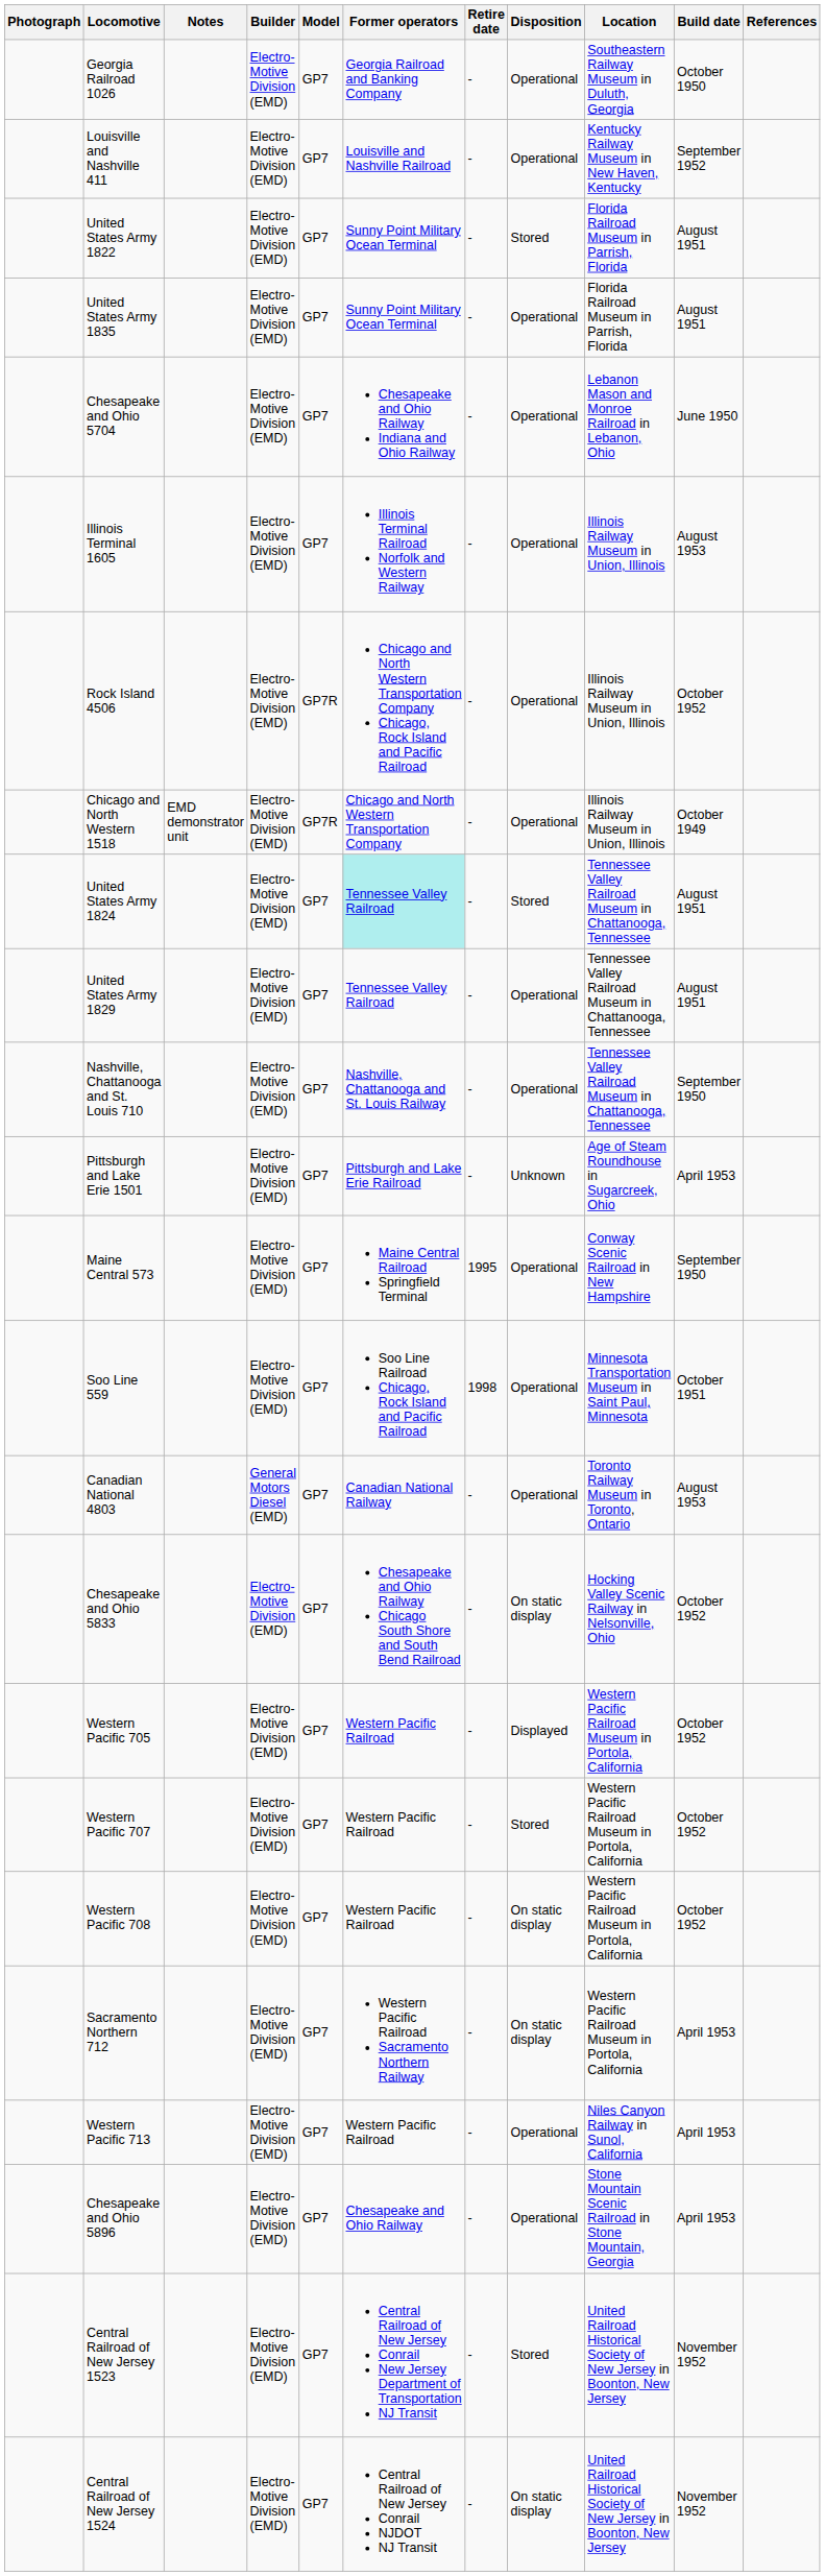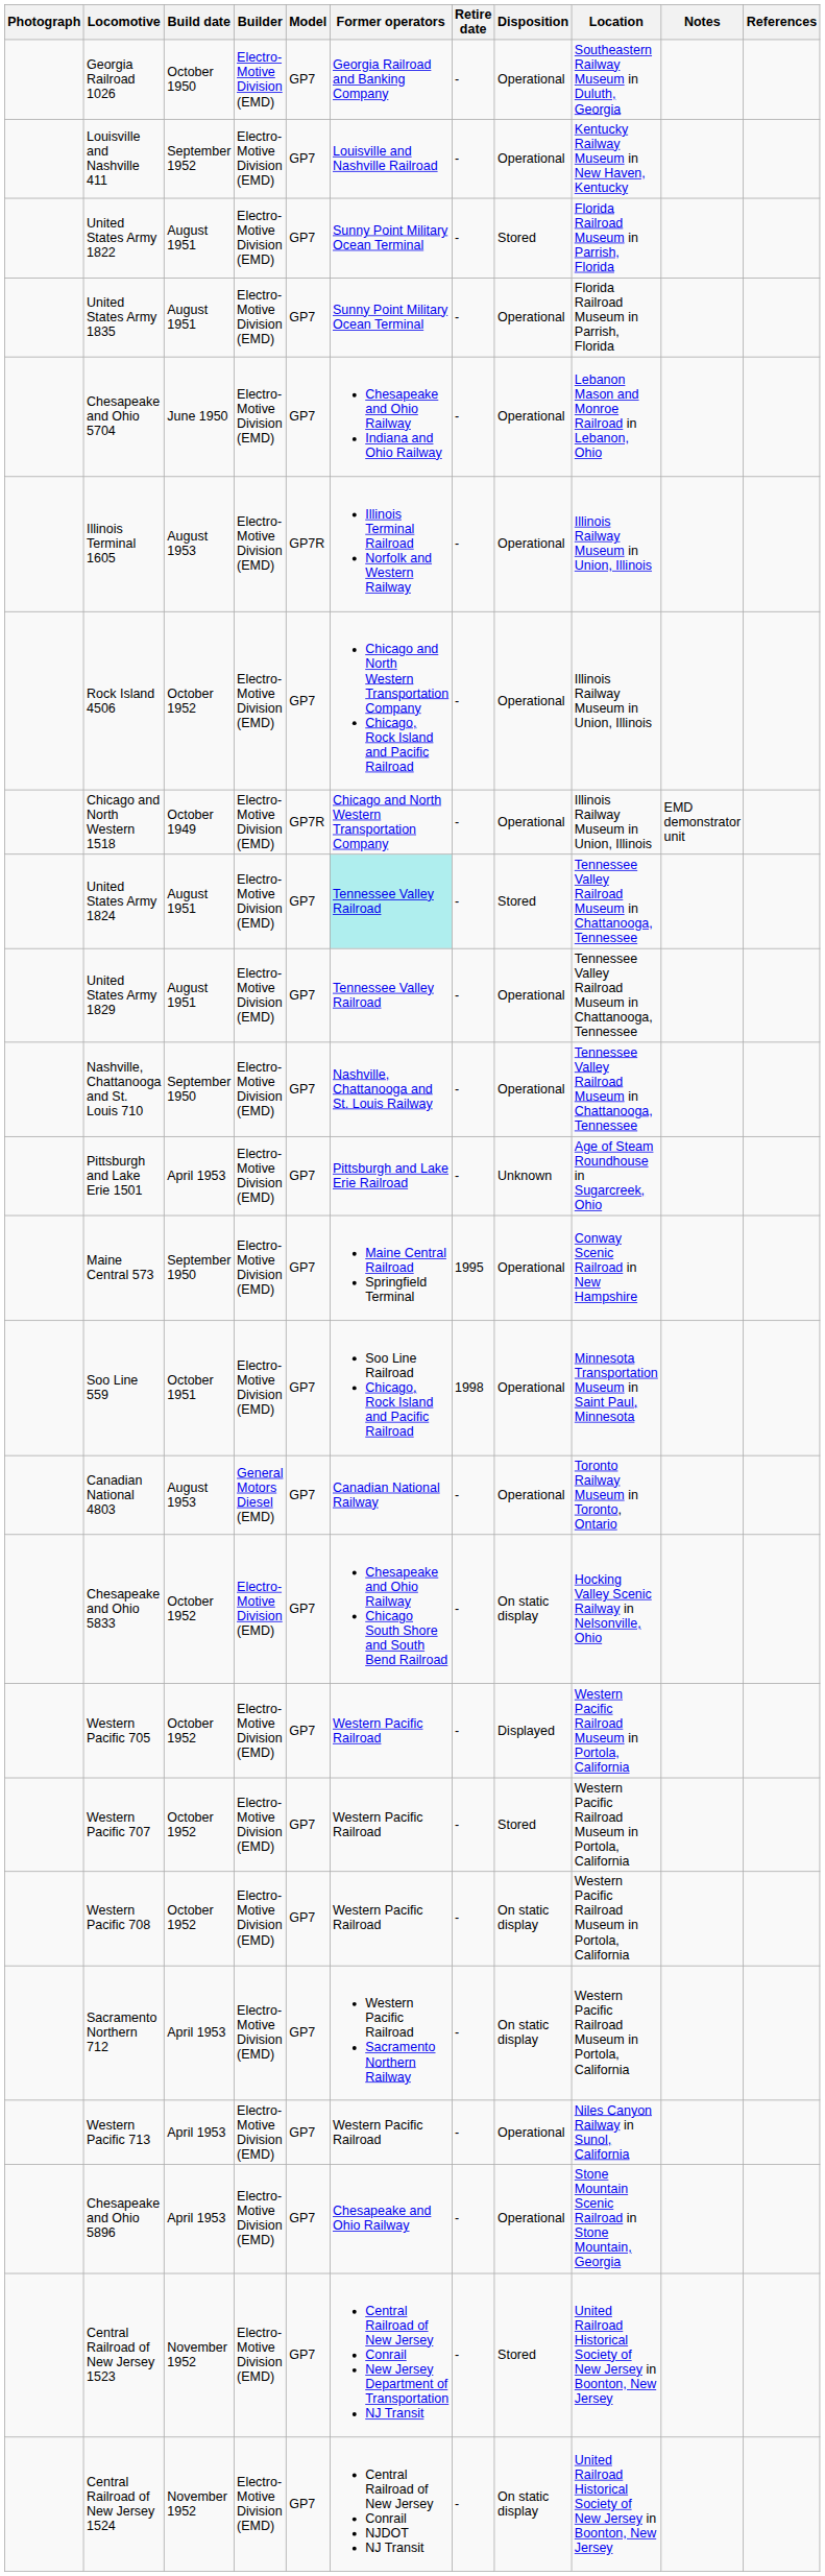 <table class="wikitable">
 <tr>
 <th>Photograph</th>
 <th>Locomotive</th>
-<th>Notes</th>
+<th>Build date</th>
 <th>Builder</th>
 <th>Model</th>
 <th>Former operators</th>
 <th>Retire date</th>
 <th>Disposition</th>
 <th>Location</th>
-<th>Build date</th>
+<th>Notes</th>
 <th>References</th>
 </tr>
 <tr>
 <td></td>
 <td>Georgia Railroad 1026</td>
-<td></td>
+<td>October 1950</td>
 <td><a href='#'>Electro-Motive Division</a> (EMD)</td>
 <td>GP7</td>
 <td><a href='#'>Georgia Railroad and Banking Company</a></td>
 <td>-</td>
 <td>Operational</td>
 <td><a href='#'>Southeastern Railway Museum</a> in <a href='#'>Duluth, Georgia</a></td>
-<td>October 1950</td>
+<td></td>
 <td></td>
 </tr>
 <tr>
 <td></td>
 <td>Louisville and Nashville 411</td>
-<td></td>
+<td>September 1952</td>
 <td>Electro-Motive Division (EMD)</td>
 <td>GP7</td>
 <td><a href='#'>Louisville and Nashville Railroad</a></td>
 <td>-</td>
 <td>Operational</td>
 <td><a href='#'>Kentucky Railway Museum</a> in <a href='#'>New Haven, Kentucky</a></td>
-<td>September 1952</td>
+<td></td>
 <td></td>
 </tr>
 <tr>
 <td></td>
 <td>United States Army 1822</td>
-<td></td>
+<td>August 1951</td>
 <td>Electro-Motive Division (EMD)</td>
 <td>GP7</td>
 <td><a href='#'>Sunny Point Military Ocean Terminal</a></td>
 <td>-</td>
 <td>Stored</td>
 <td><a href='#'>Florida Railroad Museum</a> in <a href='#'>Parrish, Florida</a></td>
-<td>August 1951</td>
+<td></td>
 <td></td>
 </tr>
 <tr>
 <td></td>
 <td>United States Army 1835</td>
-<td></td>
+<td>August 1951</td>
 <td>Electro-Motive Division (EMD)</td>
 <td>GP7</td>
 <td><a href='#'>Sunny Point Military Ocean Terminal</a></td>
 <td>-</td>
 <td>Operational</td>
 <td>Florida Railroad Museum in Parrish, Florida</td>
-<td>August 1951</td>
+<td></td>
 <td></td>
 </tr>
 <tr>
 <td></td>
 <td>Chesapeake and Ohio 5704</td>
-<td></td>
+<td>June 1950</td>
 <td>Electro-Motive Division (EMD)</td>
 <td>GP7</td>
 <td><br><ul><li><a href='#'>Chesapeake and Ohio Railway</a></li><li><a href='#'>Indiana and Ohio Railway</a></li></ul></td>
 <td>-</td>
 <td>Operational</td>
 <td><a href='#'>Lebanon Mason and Monroe Railroad</a> in <a href='#'>Lebanon, Ohio</a></td>
-<td>June 1950</td>
+<td></td>
 <td></td>
 </tr>
 <tr>
 <td></td>
 <td>Illinois Terminal 1605</td>
-<td></td>
+<td>August 1953</td>
 <td>Electro-Motive Division (EMD)</td>
-<td>GP7</td>
+<td>GP7R</td>
 <td><br><ul><li><a href='#'>Illinois Terminal Railroad</a></li><li><a href='#'>Norfolk and Western Railway</a></li></ul></td>
 <td>-</td>
 <td>Operational</td>
 <td><a href='#'>Illinois Railway Museum</a> in <a href='#'>Union, Illinois</a></td>
-<td>August 1953</td>
+<td></td>
 <td></td>
 </tr>
 <tr>
 <td></td>
 <td>Rock Island 4506</td>
-<td></td>
+<td>October 1952</td>
 <td>Electro-Motive Division (EMD)</td>
-<td>GP7R</td>
+<td>GP7</td>
 <td><br><ul><li><a href='#'>Chicago and North Western Transportation Company</a></li><li><a href='#'>Chicago, Rock Island and Pacific Railroad</a></li></ul></td>
 <td>-</td>
 <td>Operational</td>
 <td>Illinois Railway Museum in Union, Illinois</td>
-<td>October 1952</td>
+<td></td>
 <td></td>
 </tr>
 <tr>
 <td></td>
 <td>Chicago and North Western 1518</td>
-<td>EMD demonstrator unit</td>
+<td>October 1949</td>
 <td>Electro-Motive Division (EMD)</td>
 <td>GP7R</td>
 <td><a href='#'>Chicago and North Western Transportation Company</a></td>
 <td>-</td>
 <td>Operational</td>
 <td>Illinois Railway Museum in Union, Illinois</td>
-<td>October 1949</td>
+<td>EMD demonstrator unit</td>
 <td></td>
 </tr>
 <tr>
 <td></td>
 <td>United States Army 1824</td>
-<td></td>
+<td>August 1951</td>
 <td>Electro-Motive Division (EMD)</td>
 <td>GP7</td>
 <td style="background: paleturquoise;"><a href='#'>Tennessee Valley Railroad</a></td>
 <td>-</td>
 <td>Stored</td>
 <td><a href='#'>Tennessee Valley Railroad Museum</a> in <a href='#'>Chattanooga, Tennessee</a></td>
-<td>August 1951</td>
+<td></td>
 <td></td>
 </tr>
 <tr>
 <td></td>
 <td>United States Army 1829</td>
-<td></td>
+<td>August 1951</td>
 <td>Electro-Motive Division (EMD)</td>
 <td>GP7</td>
 <td><a href='#'>Tennessee Valley Railroad</a></td>
 <td>-</td>
 <td>Operational</td>
 <td>Tennessee Valley Railroad Museum in Chattanooga, Tennessee</td>
-<td>August 1951</td>
+<td></td>
 <td></td>
 </tr>
 <tr>
 <td></td>
 <td>Nashville, Chattanooga and St. Louis 710</td>
-<td></td>
+<td>September 1950</td>
 <td>Electro-Motive Division (EMD)</td>
 <td>GP7</td>
 <td><a href='#'>Nashville, Chattanooga and St. Louis Railway</a></td>
 <td>-</td>
 <td>Operational</td>
 <td><a href='#'>Tennessee Valley Railroad Museum</a> in <a href='#'>Chattanooga, Tennessee</a></td>
-<td>September 1950</td>
+<td></td>
 <td></td>
 </tr>
 <tr>
 <td></td>
 <td>Pittsburgh and Lake Erie 1501</td>
-<td></td>
+<td>April 1953</td>
 <td>Electro-Motive Division (EMD)</td>
 <td>GP7</td>
 <td><a href='#'>Pittsburgh and Lake Erie Railroad</a></td>
 <td>-</td>
 <td>Unknown</td>
 <td><a href='#'>Age of Steam Roundhouse</a> in <a href='#'>Sugarcreek, Ohio</a></td>
-<td>April 1953</td>
+<td></td>
 <td></td>
 </tr>
 <tr>
 <td></td>
 <td>Maine Central 573</td>
-<td></td>
+<td>September 1950</td>
 <td>Electro-Motive Division (EMD)</td>
 <td>GP7</td>
 <td><br><ul><li><a href='#'>Maine Central Railroad</a></li><li>Springfield Terminal</li></ul></td>
 <td>1995</td>
 <td>Operational</td>
 <td><a href='#'>Conway Scenic Railroad</a> in <a href='#'>New Hampshire</a></td>
-<td>September 1950</td>
+<td></td>
 <td></td>
 </tr>
 <tr>
 <td></td>
 <td>Soo Line 559</td>
-<td></td>
+<td>October 1951</td>
 <td>Electro-Motive Division (EMD)</td>
 <td>GP7</td>
 <td><br><ul><li>Soo Line Railroad</li><li><a href='#'>Chicago, Rock Island and Pacific Railroad</a></li></ul></td>
 <td>1998</td>
 <td>Operational</td>
 <td><a href='#'>Minnesota Transportation Museum</a> in <a href='#'>Saint Paul, Minnesota</a></td>
-<td>October 1951</td>
+<td></td>
 <td></td>
 </tr>
 <tr>
 <td></td>
 <td>Canadian National 4803</td>
-<td></td>
+<td>August 1953</td>
 <td><a href='#'>General Motors Diesel</a> (EMD)</td>
 <td>GP7</td>
 <td><a href='#'>Canadian National Railway</a></td>
 <td>-</td>
 <td>Operational</td>
 <td><a href='#'>Toronto Railway Museum</a> in <a href='#'>Toronto</a>, <a href='#'>Ontario</a></td>
-<td>August 1953</td>
+<td></td>
 <td></td>
 </tr>
 <tr>
 <td></td>
 <td>Chesapeake and Ohio 5833</td>
-<td></td>
+<td>October 1952</td>
 <td><a href='#'>Electro-Motive Division</a> (EMD)</td>
 <td>GP7</td>
 <td><br><ul><li><a href='#'>Chesapeake and Ohio Railway</a></li><li><a href='#'>Chicago South Shore and South Bend Railroad</a></li></ul></td>
 <td>-</td>
 <td>On static display</td>
 <td><a href='#'>Hocking Valley Scenic Railway</a> in <a href='#'>Nelsonville, Ohio</a></td>
-<td>October 1952</td>
+<td></td>
 <td></td>
 </tr>
 <tr>
 <td></td>
 <td>Western Pacific 705</td>
-<td></td>
+<td>October 1952</td>
 <td>Electro-Motive Division (EMD)</td>
 <td>GP7</td>
 <td><a href='#'>Western Pacific Railroad</a></td>
 <td>-</td>
 <td>Displayed</td>
 <td><a href='#'>Western Pacific Railroad Museum</a> in <a href='#'>Portola, California</a></td>
-<td>October 1952</td>
+<td></td>
 <td></td>
 </tr>
 <tr>
 <td></td>
 <td>Western Pacific 707</td>
-<td></td>
+<td>October 1952</td>
 <td>Electro-Motive Division (EMD)</td>
 <td>GP7</td>
 <td>Western Pacific Railroad</td>
 <td>-</td>
 <td>Stored</td>
 <td>Western Pacific Railroad Museum in Portola, California</td>
-<td>October 1952</td>
+<td></td>
 <td></td>
 </tr>
 <tr>
 <td></td>
 <td>Western Pacific 708</td>
-<td></td>
+<td>October 1952</td>
 <td>Electro-Motive Division (EMD)</td>
 <td>GP7</td>
 <td>Western Pacific Railroad</td>
 <td>-</td>
 <td>On static display</td>
 <td>Western Pacific Railroad Museum in Portola, California</td>
-<td>October 1952</td>
+<td></td>
 <td></td>
 </tr>
 <tr>
 <td></td>
 <td>Sacramento Northern 712</td>
-<td></td>
+<td>April 1953</td>
 <td>Electro-Motive Division (EMD)</td>
 <td>GP7</td>
 <td><br><ul><li>Western Pacific Railroad</li><li><a href='#'>Sacramento Northern Railway</a></li></ul></td>
 <td>-</td>
 <td>On static display</td>
 <td>Western Pacific Railroad Museum in Portola, California</td>
-<td>April 1953</td>
+<td></td>
 <td></td>
 </tr>
 <tr>
 <td></td>
 <td>Western Pacific 713</td>
-<td></td>
+<td>April 1953</td>
 <td>Electro-Motive Division (EMD)</td>
 <td>GP7</td>
 <td>Western Pacific Railroad</td>
 <td>-</td>
 <td>Operational</td>
 <td><a href='#'>Niles Canyon Railway</a> in <a href='#'>Sunol, California</a></td>
-<td>April 1953</td>
+<td></td>
 <td></td>
 </tr>
 <tr>
 <td></td>
 <td>Chesapeake and Ohio 5896</td>
-<td></td>
+<td>April 1953</td>
 <td>Electro-Motive Division (EMD)</td>
 <td>GP7</td>
 <td><a href='#'>Chesapeake and Ohio Railway</a></td>
 <td>-</td>
 <td>Operational</td>
 <td><a href='#'>Stone Mountain Scenic Railroad</a> in <a href='#'>Stone Mountain, Georgia</a></td>
-<td>April 1953</td>
+<td></td>
 <td></td>
 </tr>
 <tr>
 <td></td>
 <td>Central Railroad of New Jersey 1523</td>
-<td></td>
+<td>November 1952</td>
 <td>Electro-Motive Division (EMD)</td>
 <td>GP7</td>
 <td><br><ul><li><a href='#'>Central Railroad of New Jersey</a></li><li><a href='#'>Conrail</a></li><li><a href='#'>New Jersey Department of Transportation</a></li><li><a href='#'>NJ Transit</a></li></ul></td>
 <td>-</td>
 <td>Stored</td>
 <td><a href='#'>United Railroad Historical Society of New Jersey</a> in <a href='#'>Boonton, New Jersey</a></td>
-<td>November 1952</td>
+<td></td>
 <td></td>
 </tr>
 <tr>
 <td></td>
 <td>Central Railroad of New Jersey 1524</td>
-<td></td>
+<td>November 1952</td>
 <td>Electro-Motive Division (EMD)</td>
 <td>GP7</td>
 <td><br><ul><li>Central Railroad of New Jersey</li><li>Conrail</li><li>NJDOT</li><li>NJ Transit</li></ul></td>
 <td>-</td>
 <td>On static display</td>
 <td><a href='#'>United Railroad Historical Society of New Jersey</a> in <a href='#'>Boonton, New Jersey</a></td>
-<td>November 1952</td>
+<td></td>
 <td></td>
 </tr>
 </table>
